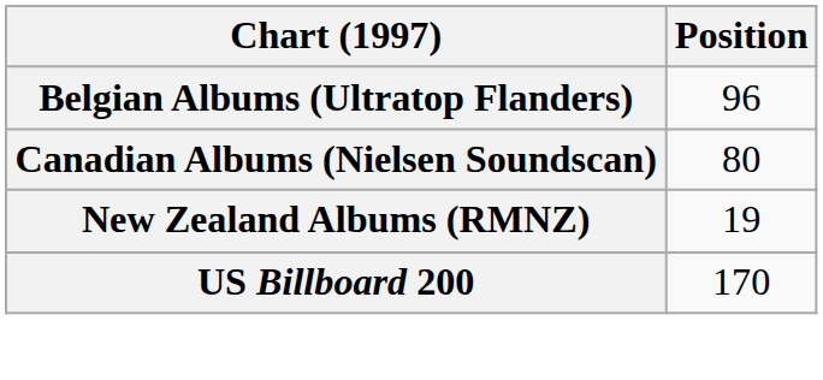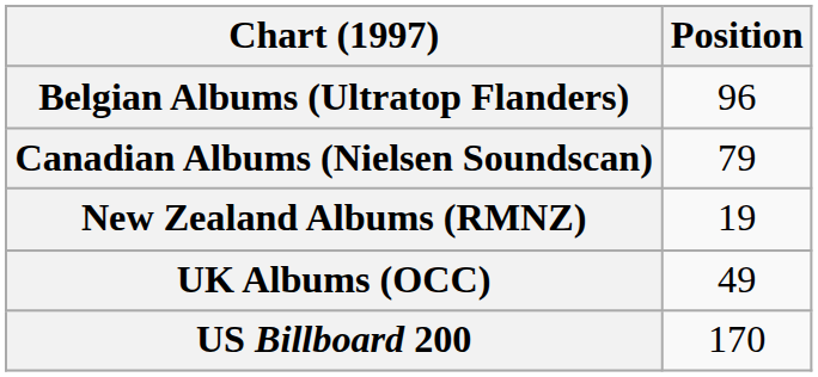 <table class="wikitable sortable plainrowheaders" style="text-align:center">
 <tr>
 <th scope="col">Chart (1997)</th>
 <th scope="col">Position</th>
 </tr>
 <tr>
 <th scope="row">Belgian Albums (Ultratop Flanders)</th>
 <td>96</td>
 </tr>
 <tr>
 <th scope="row">Canadian Albums (Nielsen Soundscan)</th>
-<td>80</td>
+<td>79</td>
 </tr>
 <tr>
 <th scope="row">New Zealand Albums (RMNZ)</th>
 <td>19</td>
 </tr>
 <tr>
+<th scope="row">UK Albums (OCC)</th>
+<td>49</td>
+</tr>
+<tr>
 <th scope="row">US <em>Billboard</em> 200</th>
 <td>170</td>
 </tr>
 </table>
